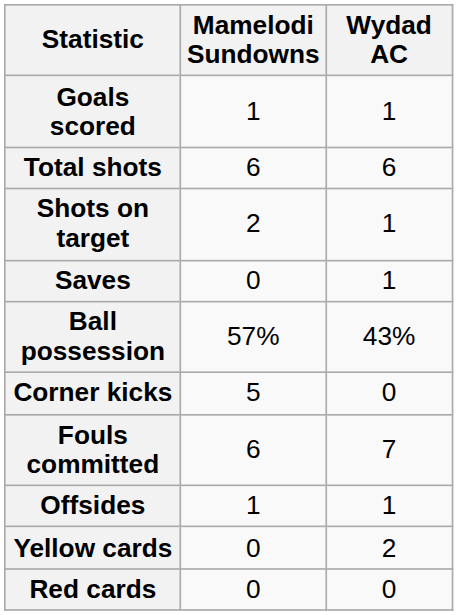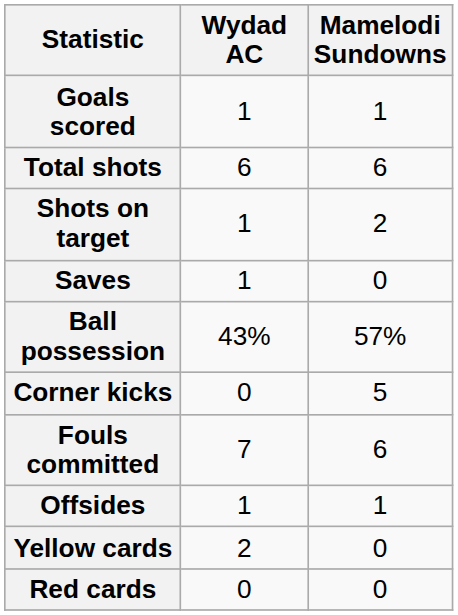 <table class="wikitable plainrowheaders" style="text-align:center">
 <tr>
 <th scope="col" style="width:100px">Statistic</th>
+<th scope="col" style="width:70px">Wydad AC</th>
 <th scope="col" style="width:70px">Mamelodi Sundowns</th>
-<th scope="col" style="width:70px">Wydad AC</th>
 </tr>
 <tr>
 <th scope=row>Goals scored</th>
 <td>1</td>
 <td>1</td>
 </tr>
 <tr>
 <th scope=row>Total shots</th>
 <td>6</td>
 <td>6</td>
 </tr>
 <tr>
 <th scope=row>Shots on target</th>
+<td>1</td>
 <td>2</td>
-<td>1</td>
 </tr>
 <tr>
 <th scope=row>Saves</th>
+<td>1</td>
 <td>0</td>
-<td>1</td>
 </tr>
 <tr>
 <th scope=row>Ball possession</th>
+<td>43%</td>
 <td>57%</td>
-<td>43%</td>
 </tr>
 <tr>
 <th scope=row>Corner kicks</th>
+<td>0</td>
 <td>5</td>
-<td>0</td>
 </tr>
 <tr>
 <th scope=row>Fouls committed</th>
+<td>7</td>
 <td>6</td>
-<td>7</td>
 </tr>
 <tr>
 <th scope=row>Offsides</th>
 <td>1</td>
 <td>1</td>
 </tr>
 <tr>
 <th scope=row>Yellow cards</th>
+<td>2</td>
 <td>0</td>
-<td>2</td>
 </tr>
 <tr>
 <th scope=row>Red cards</th>
 <td>0</td>
 <td>0</td>
 </tr>
 </table>
